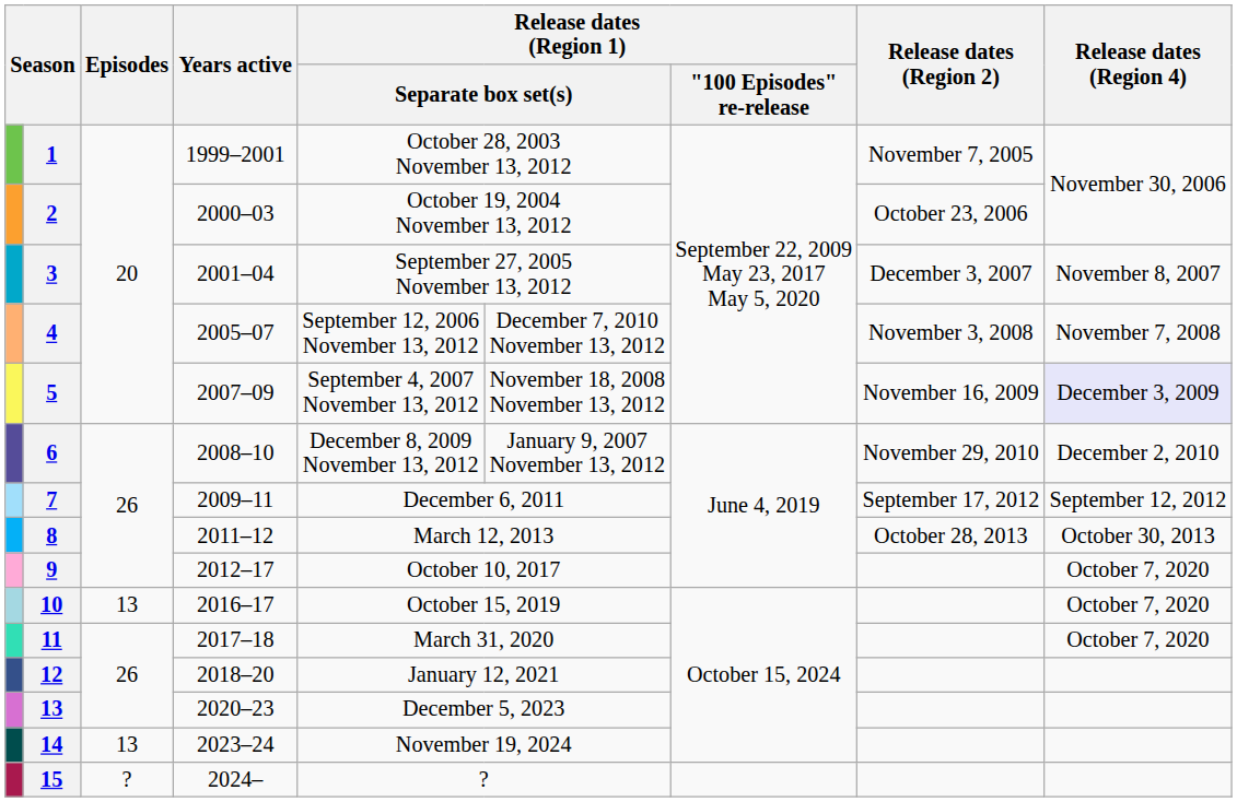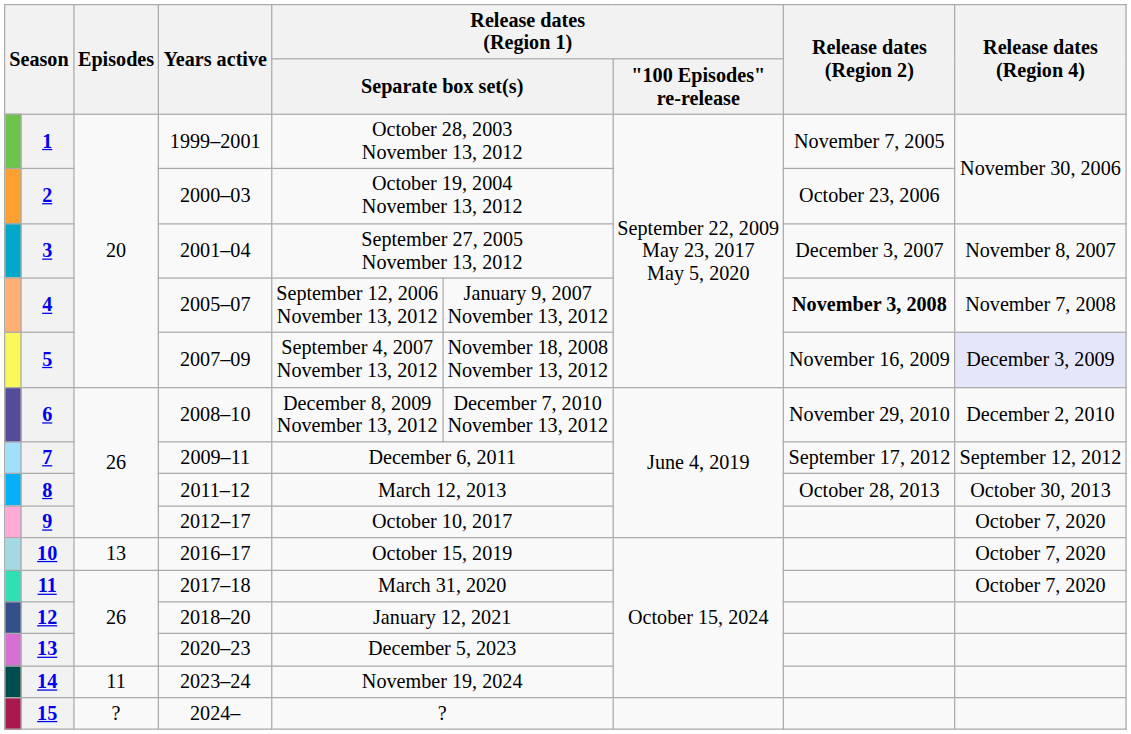 <table class="wikitable" style="text-align: center">
 <tr>
 <th colspan=2 rowspan=2>Season</th>
 <th rowspan=2>Episodes</th>
 <th rowspan=2>Years active</th>
 <th colspan=3>Release dates<br>(Region 1)</th>
 <th rowspan=2>Release dates<br>(Region 2)</th>
 <th rowspan=2>Release dates<br>(Region 4)</th>
 </tr>
 <tr>
 <th colspan=2>Separate box set(s)</th>
 <th>"100 Episodes"<br>re-release</th>
 </tr>
 <tr>
 <th style="background:#6DC44C; color:#FFF;"></th>
 <th><a href='#'>1</a></th>
 <td rowspan=5>20</td>
 <td>1999–2001</td>
 <td colspan=2>October 28, 2003<br>November 13, 2012</td>
 <td rowspan=5>September 22, 2009<br>May 23, 2017<br>May 5, 2020</td>
 <td>November 7, 2005</td>
 <td rowspan=2>November 30, 2006</td>
 </tr>
 <tr>
 <th style="background:#FCA02F; color:#FFF;"></th>
 <th><a href='#'>2</a></th>
 <td>2000–03</td>
 <td colspan=2>October 19, 2004<br>November 13, 2012</td>
 <td>October 23, 2006</td>
 </tr>
 <tr>
 <th style="background:#01A8CA; color:#FFF;"></th>
 <th><a href='#'>3</a></th>
 <td>2001–04</td>
 <td colspan=2>September 27, 2005<br>November 13, 2012</td>
 <td>December 3, 2007</td>
 <td>November 8, 2007</td>
 </tr>
 <tr>
 <th style="background:#FFB072; color:#FFF;"></th>
 <th><a href='#'>4</a></th>
 <td>2005–07</td>
 <td>September 12, 2006<br>November 13, 2012</td>
-<td>December 7, 2010<br>November 13, 2012</td>
-<td>November 3, 2008</td>
+<td>January 9, 2007<br>November 13, 2012</td>
+<td><strong>November 3, 2008</strong></td>
 <td>November 7, 2008</td>
 </tr>
 <tr>
 <th style="background:#FAF75B; color:#FFF;"></th>
 <th><a href='#'>5</a></th>
 <td>2007–09</td>
 <td>September 4, 2007<br>November 13, 2012</td>
 <td>November 18, 2008<br>November 13, 2012</td>
 <td>November 16, 2009</td>
 <td style="background: lavender;">December 3, 2009</td>
 </tr>
 <tr>
 <th style="background:#554C99; color:#FFF;"></th>
 <th><a href='#'>6</a></th>
 <td rowspan=4>26</td>
 <td>2008–10</td>
 <td>December 8, 2009<br>November 13, 2012</td>
-<td>January 9, 2007<br>November 13, 2012</td>
+<td>December 7, 2010<br>November 13, 2012</td>
 <td rowspan=4>June 4, 2019</td>
 <td>November 29, 2010</td>
 <td>December 2, 2010</td>
 </tr>
 <tr>
 <th style="background:#A1DFFB; color:#FFF;"></th>
 <th><a href='#'>7</a></th>
 <td>2009–11</td>
 <td colspan=2>December 6, 2011</td>
 <td>September 17, 2012</td>
 <td>September 12, 2012</td>
 </tr>
 <tr>
 <th style="background:#04B0F7; color:#FFF;"></th>
 <th><a href='#'>8</a></th>
 <td>2011–12</td>
 <td colspan=2>March 12, 2013</td>
 <td>October 28, 2013</td>
 <td>October 30, 2013</td>
 </tr>
 <tr>
 <th style="background:#FFAAD7; color:#FFF;"></th>
 <th><a href='#'>9</a></th>
 <td>2012–17</td>
 <td colspan=2>October 10, 2017</td>
 <td></td>
 <td>October 7, 2020</td>
 </tr>
 <tr>
 <th style="background:#A4D8E2; color:#FFF;"></th>
 <th><a href='#'>10</a></th>
 <td>13</td>
 <td>2016–17</td>
 <td colspan=2>October 15, 2019</td>
 <td rowspan=5>October 15, 2024</td>
 <td></td>
 <td>October 7, 2020</td>
 </tr>
 <tr>
 <th style="background:#31dfb5; color:#FFF;"></th>
 <th><a href='#'>11</a></th>
 <td rowspan=3>26</td>
 <td>2017–18</td>
 <td colspan=2>March 31, 2020</td>
 <td></td>
 <td>October 7, 2020</td>
 </tr>
 <tr>
 <th style="background:#34508a; color:#FFF;"></th>
 <th><a href='#'>12</a></th>
 <td>2018–20</td>
 <td colspan=2>January 12, 2021</td>
 <td></td>
 <td></td>
 </tr>
 <tr>
 <th style="background:#D770D2; color:#FFF;"></th>
 <th><a href='#'>13</a></th>
 <td>2020–23</td>
 <td colspan=2>December 5, 2023</td>
 <td></td>
 <td></td>
 </tr>
 <tr>
 <th style="background:#004D4D; color:#FFF;"></th>
 <th><a href='#'>14</a></th>
-<td>13</td>
+<td>11</td>
 <td>2023–24</td>
 <td colspan=2>November 19, 2024</td>
 <td></td>
 <td></td>
 </tr>
 <tr>
 <th style="background:#A9194E; color:#FFF;"></th>
 <th><a href='#'>15</a></th>
 <td>?</td>
 <td>2024–</td>
 <td colspan=2>?</td>
 <td></td>
 <td></td>
 <td></td>
 </tr>
 </table>
